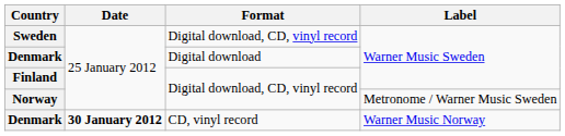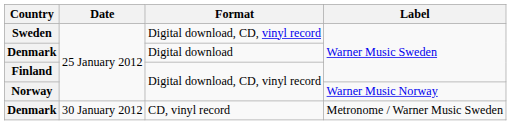 <table class="wikitable plainrowheaders">
 <tr>
 <th scope="col">Country</th>
 <th scope="col">Date</th>
 <th scope="col">Format</th>
 <th scope="col">Label</th>
 </tr>
 <tr>
 <th scope="row">Sweden</th>
 <td rowspan="4">25 January 2012</td>
 <td>Digital download, CD, <a href='#'>vinyl record</a></td>
 <td rowspan="3"><a href='#'>Warner Music Sweden</a></td>
 </tr>
 <tr>
 <th scope="row">Denmark</th>
 <td>Digital download</td>
 </tr>
 <tr>
 <th scope="row">Finland</th>
 <td rowspan="2">Digital download, CD, vinyl record</td>
 </tr>
 <tr>
 <th scope="row">Norway</th>
-<td>Metronome / Warner Music Sweden</td>
+<td><a href='#'>Warner Music Norway</a></td>
 </tr>
 <tr>
 <th scope="row">Denmark</th>
-<td><strong>30 January 2012</strong></td>
+<td>30 January 2012</td>
 <td>CD, vinyl record</td>
-<td><a href='#'>Warner Music Norway</a></td>
+<td>Metronome / Warner Music Sweden</td>
 </tr>
 </table>
